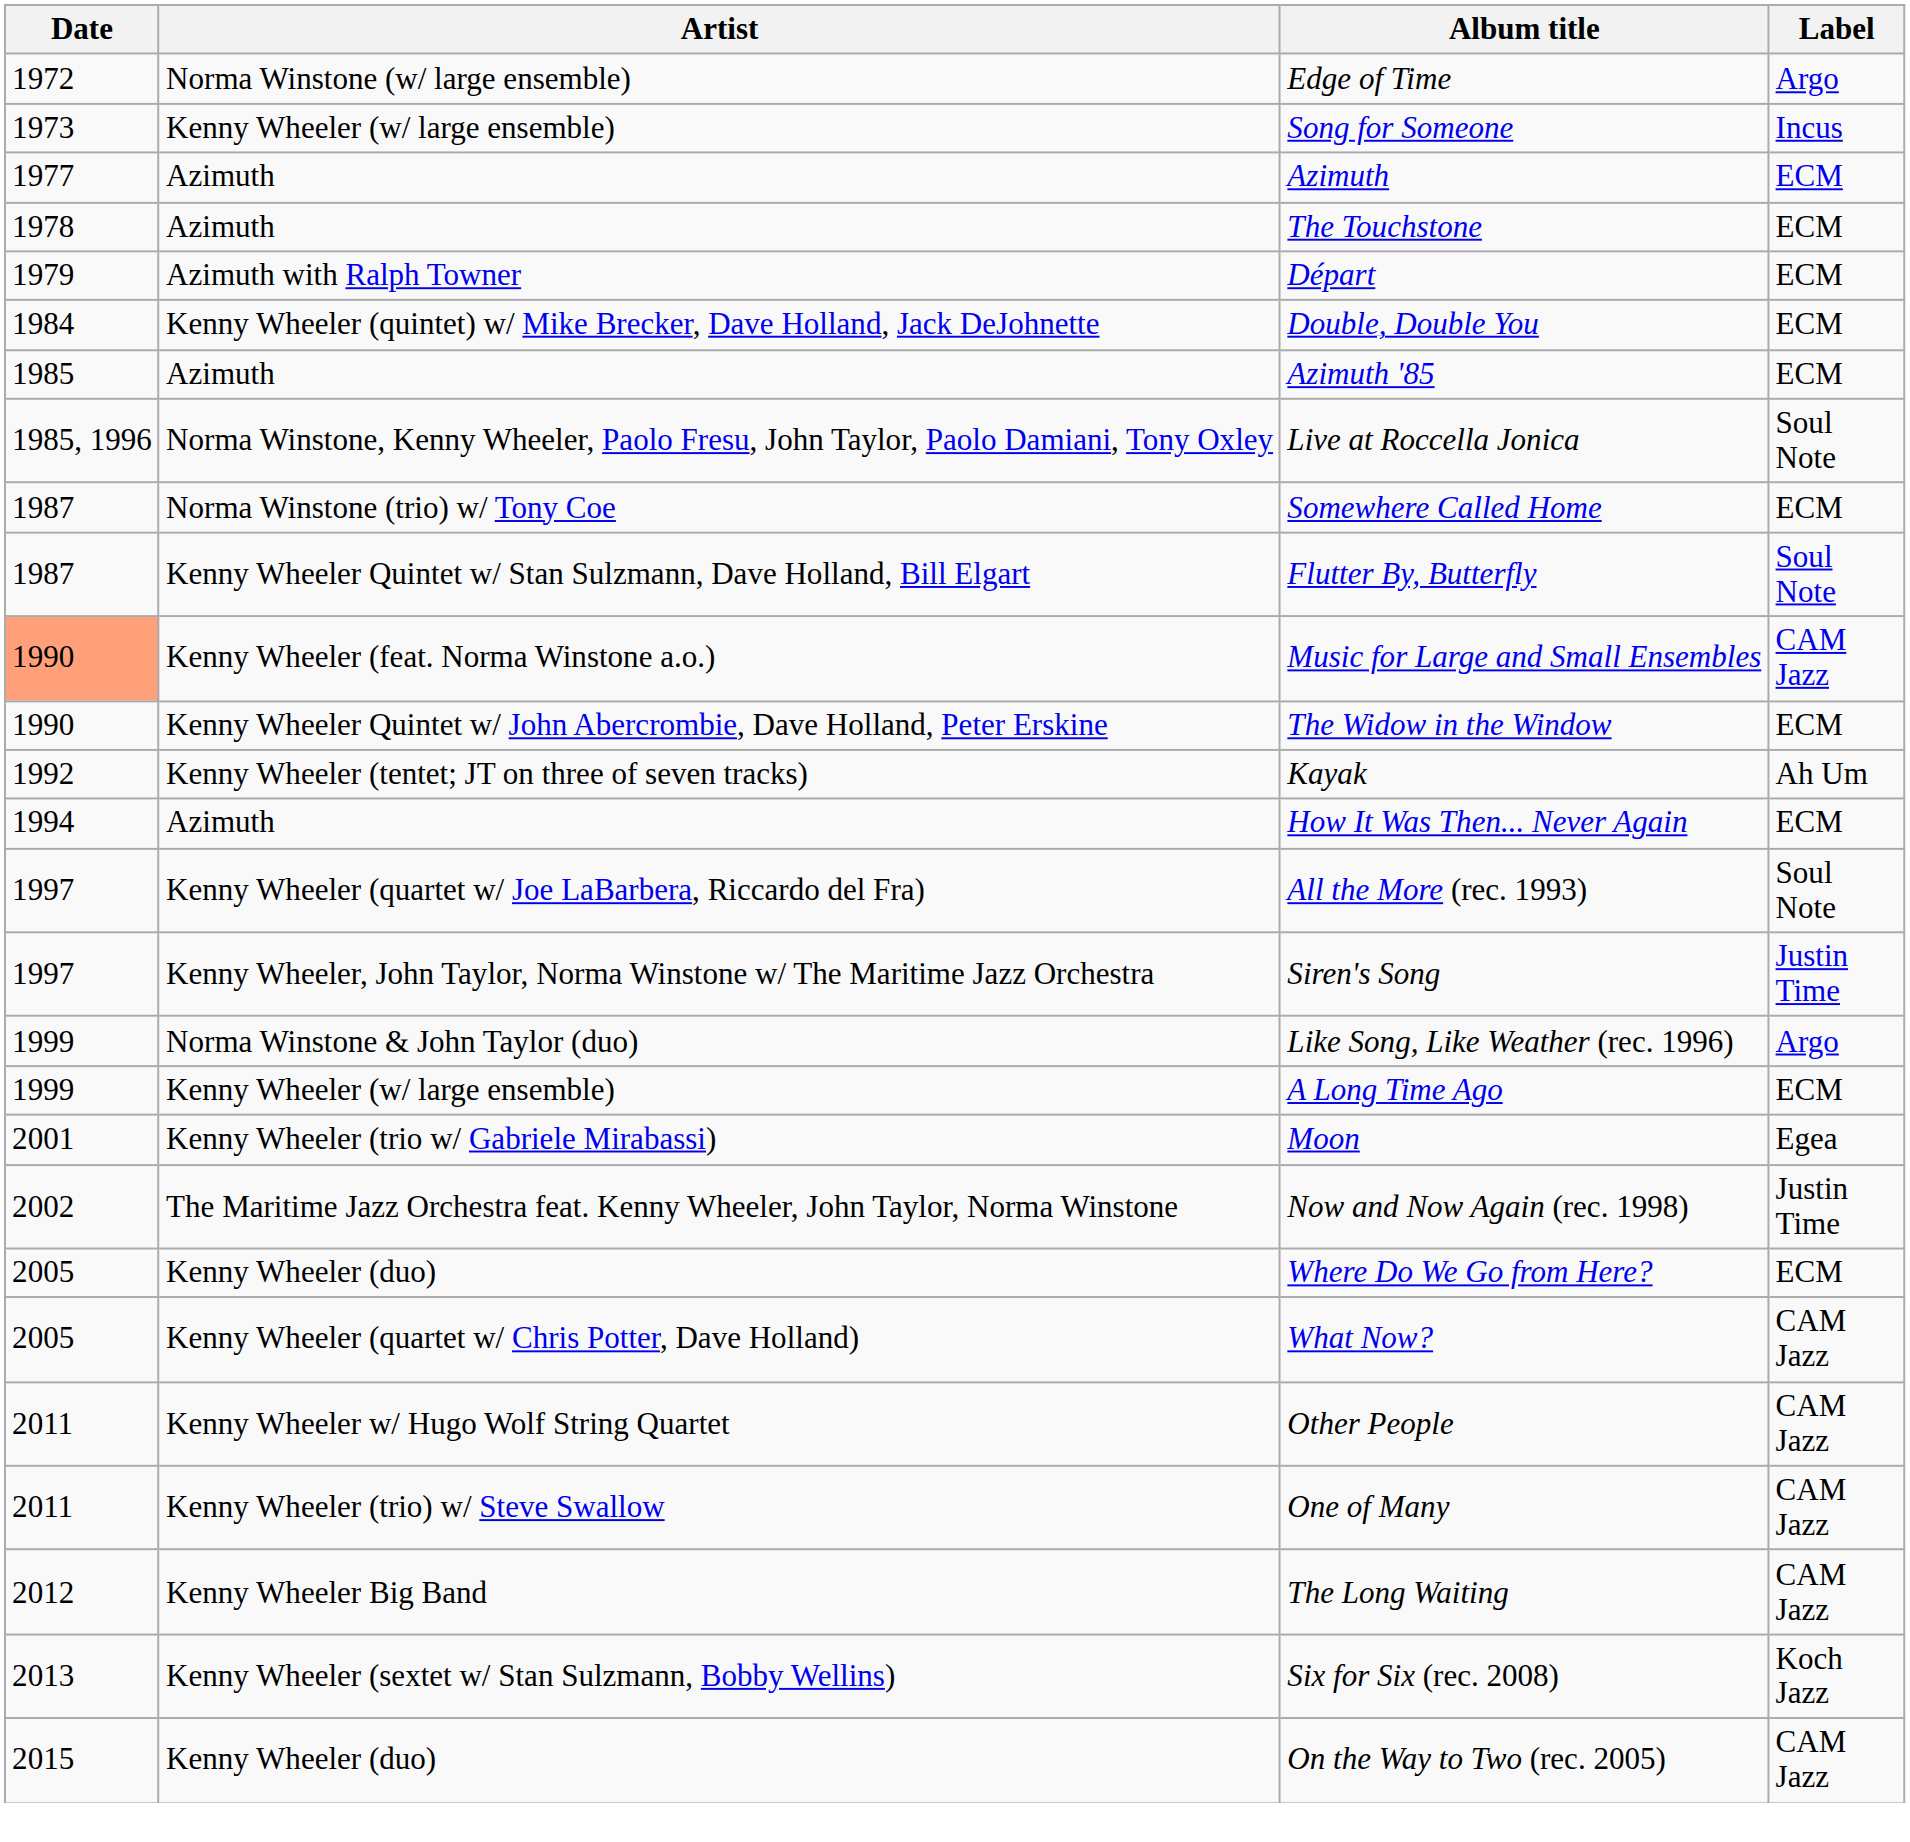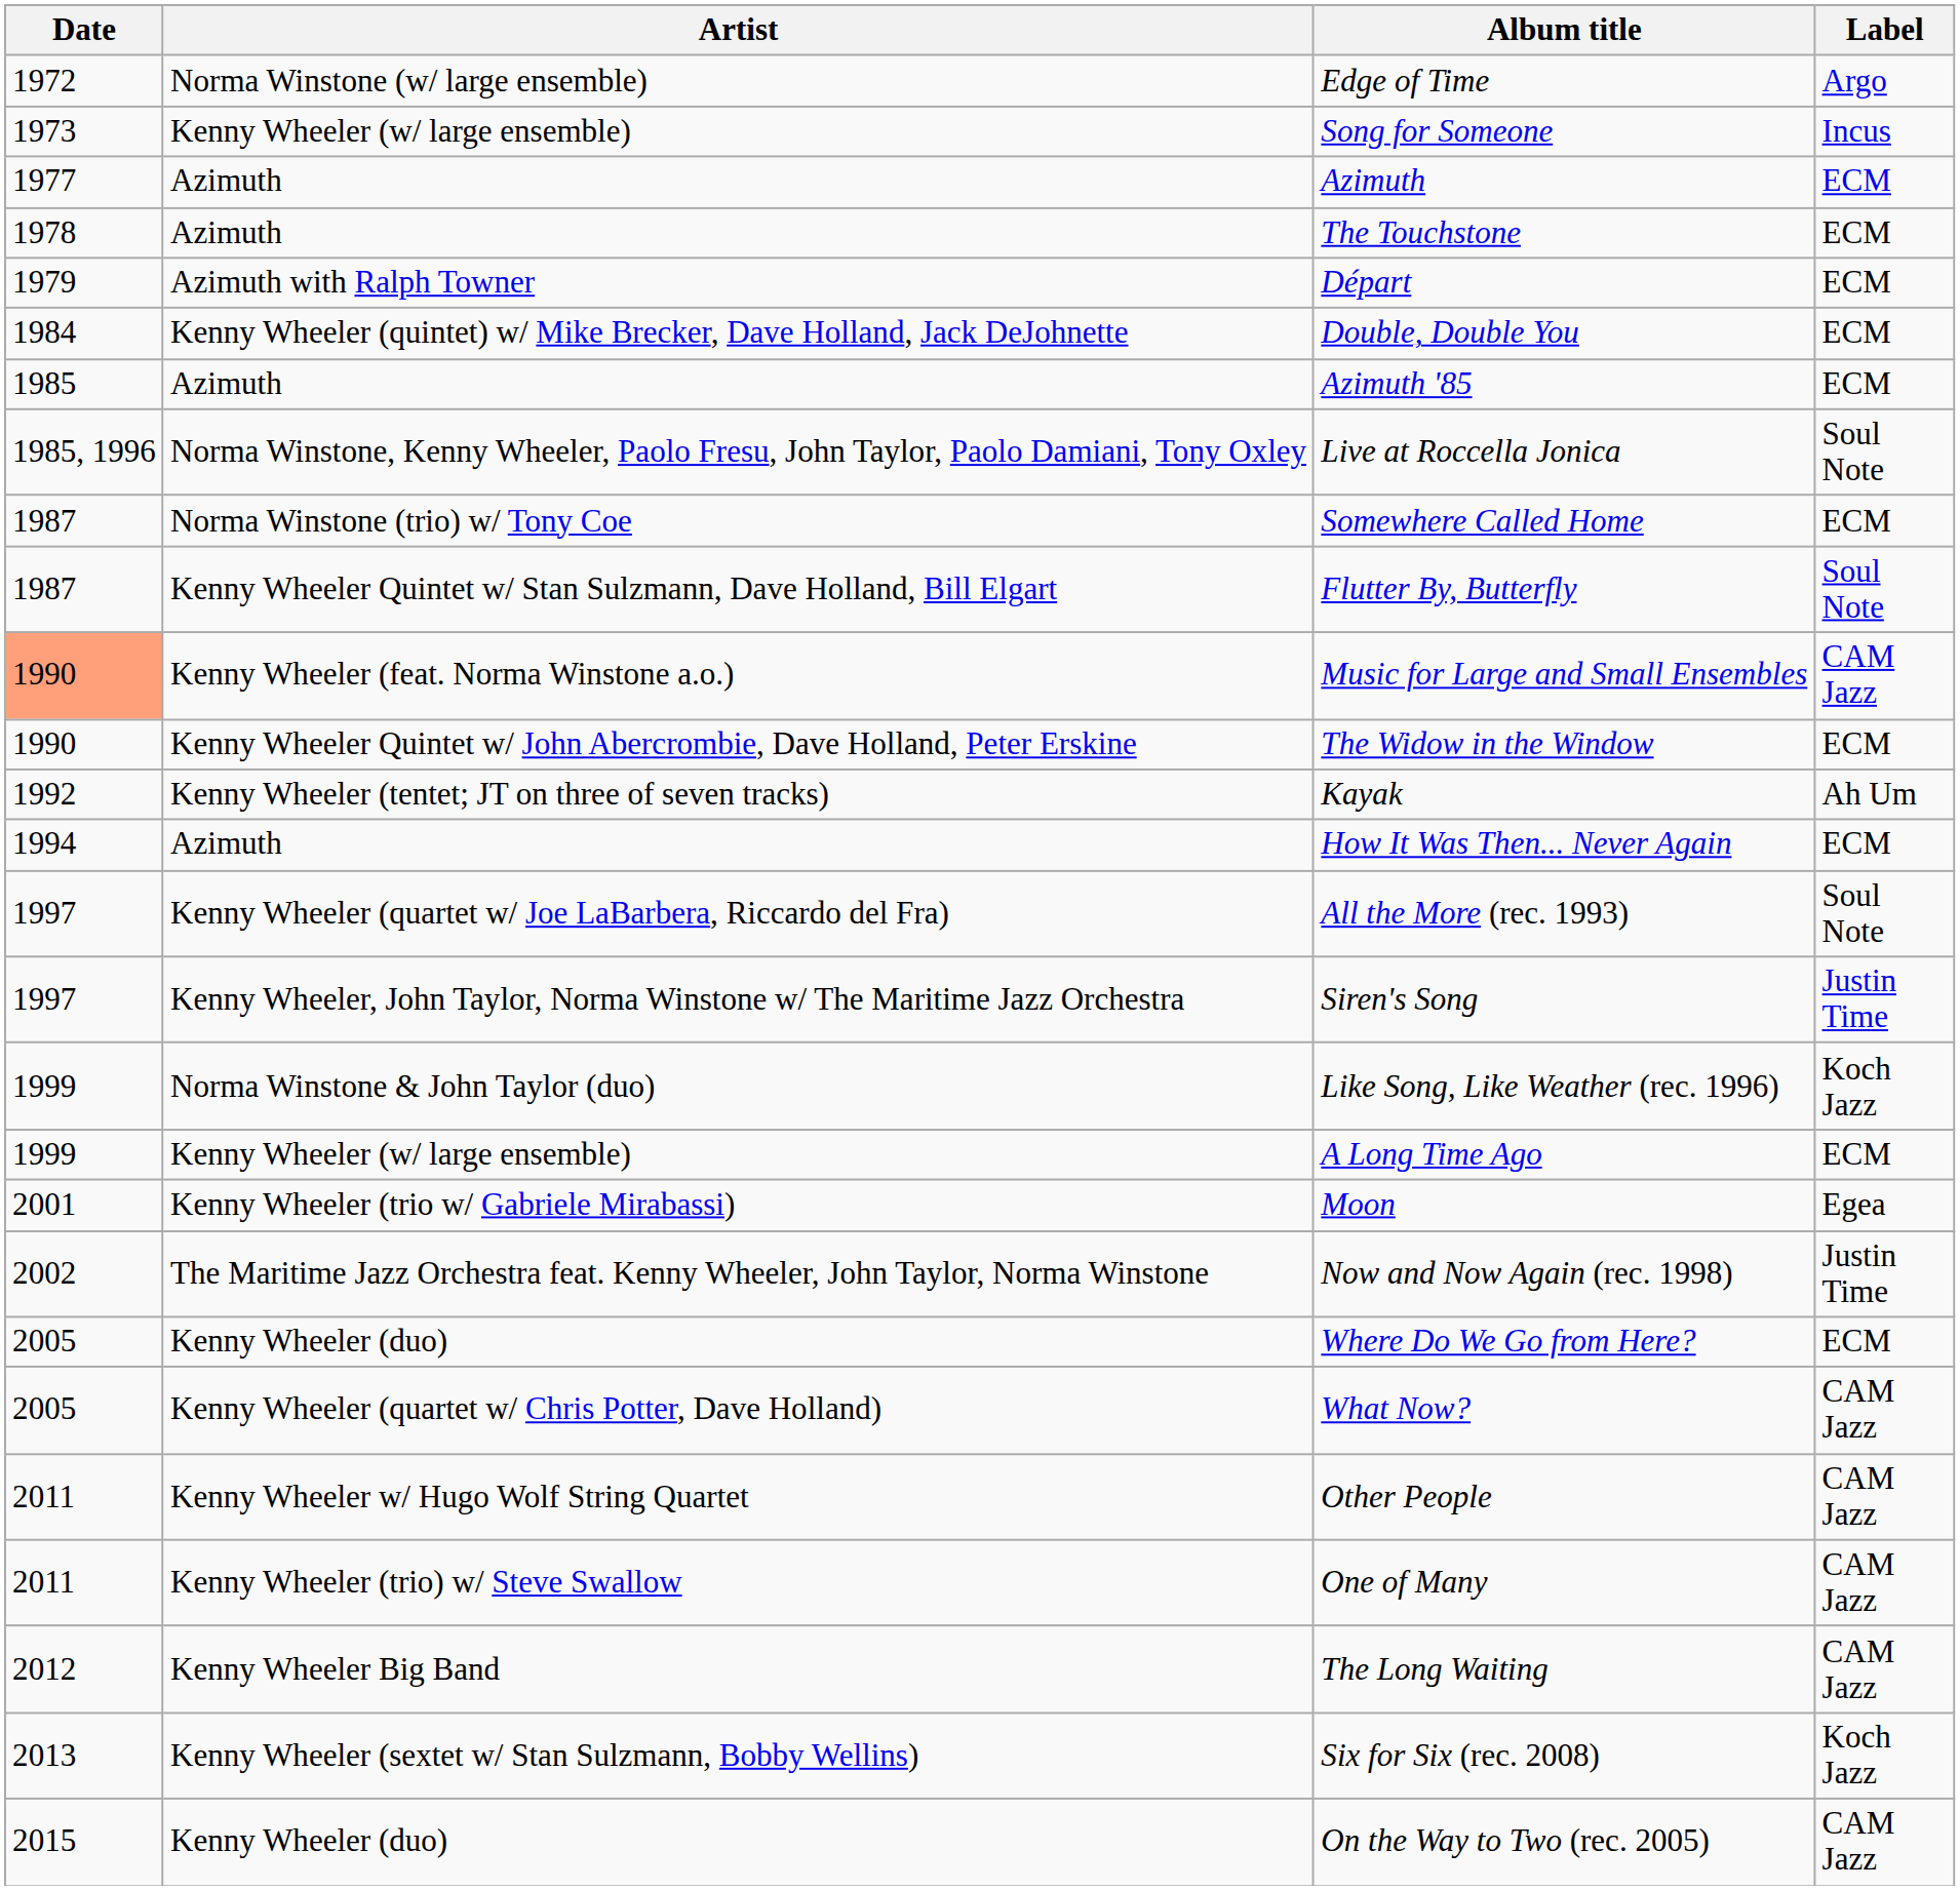 <table class="wikitable sortable">
 <tr>
 <th scope="col">Date</th>
 <th scope="col">Artist</th>
 <th scope="col">Album title</th>
 <th scope="col" class="unsortable" style="width: 63px;">Label</th>
 </tr>
 <tr>
 <td>1972</td>
 <td>Norma Winstone (w/ large ensemble)</td>
 <td><em>Edge of Time</em></td>
 <td><a href='#'>Argo</a></td>
 </tr>
 <tr>
 <td>1973</td>
 <td>Kenny Wheeler (w/ large ensemble)</td>
 <td><em><a href='#'>Song for Someone</a></em></td>
 <td><a href='#'>Incus</a></td>
 </tr>
 <tr>
 <td>1977</td>
 <td>Azimuth</td>
 <td><em><a href='#'>Azimuth</a></em></td>
 <td><a href='#'>ECM</a></td>
 </tr>
 <tr>
 <td>1978</td>
 <td>Azimuth</td>
 <td><em><a href='#'>The Touchstone</a></em></td>
 <td>ECM</td>
 </tr>
 <tr>
 <td>1979</td>
 <td>Azimuth with <a href='#'>Ralph Towner</a></td>
 <td><em><a href='#'>Départ</a></em></td>
 <td>ECM</td>
 </tr>
 <tr>
 <td>1984</td>
 <td>Kenny Wheeler (quintet) w/ <a href='#'>Mike Brecker</a>, <a href='#'>Dave Holland</a>, <a href='#'>Jack DeJohnette</a></td>
 <td><em><a href='#'>Double, Double You</a></em></td>
 <td>ECM</td>
 </tr>
 <tr>
 <td>1985</td>
 <td>Azimuth</td>
 <td><em><a href='#'>Azimuth '85</a></em></td>
 <td>ECM</td>
 </tr>
 <tr>
 <td>1985, 1996</td>
 <td>Norma Winstone, Kenny Wheeler, <a href='#'>Paolo Fresu</a>, John Taylor, <a href='#'>Paolo Damiani</a>, <a href='#'>Tony Oxley</a></td>
 <td><em>Live at Roccella Jonica</em></td>
 <td>Soul Note</td>
 </tr>
 <tr>
 <td>1987</td>
 <td>Norma Winstone (trio) w/ <a href='#'>Tony Coe</a></td>
 <td><em><a href='#'>Somewhere Called Home</a></em></td>
 <td>ECM</td>
 </tr>
 <tr>
 <td>1987</td>
 <td>Kenny Wheeler Quintet w/ Stan Sulzmann, Dave Holland, <a href='#'>Bill Elgart</a></td>
 <td><em><a href='#'>Flutter By, Butterfly</a></em></td>
 <td><a href='#'>Soul Note</a></td>
 </tr>
 <tr>
 <td style="background: lightsalmon;">1990</td>
 <td>Kenny Wheeler (feat. Norma Winstone a.o.)</td>
 <td><em><a href='#'>Music for Large and Small Ensembles</a></em></td>
 <td><a href='#'>CAM Jazz</a></td>
 </tr>
 <tr>
 <td>1990</td>
 <td>Kenny Wheeler Quintet w/ <a href='#'>John Abercrombie</a>, Dave Holland, <a href='#'>Peter Erskine</a></td>
 <td><em><a href='#'>The Widow in the Window</a></em></td>
 <td>ECM</td>
 </tr>
 <tr>
 <td>1992</td>
 <td>Kenny Wheeler (tentet; JT on three of seven tracks)</td>
 <td><em>Kayak</em></td>
 <td>Ah Um</td>
 </tr>
 <tr>
 <td>1994</td>
 <td>Azimuth</td>
 <td><em><a href='#'>How It Was Then... Never Again</a></em></td>
 <td>ECM</td>
 </tr>
 <tr>
 <td>1997</td>
 <td>Kenny Wheeler (quartet w/ <a href='#'>Joe LaBarbera</a>, Riccardo del Fra)</td>
 <td><em><a href='#'>All the More</a></em> (rec. 1993)</td>
 <td>Soul Note</td>
 </tr>
 <tr>
 <td>1997</td>
 <td>Kenny Wheeler, John Taylor, Norma Winstone w/ The Maritime Jazz Orchestra</td>
 <td><em>Siren's Song</em></td>
 <td><a href='#'>Justin Time</a></td>
 </tr>
 <tr>
 <td>1999</td>
 <td>Norma Winstone & John Taylor (duo)</td>
 <td><em>Like Song, Like Weather</em> (rec. 1996)</td>
-<td><a href='#'>Argo</a></td>
+<td>Koch Jazz</td>
 </tr>
 <tr>
 <td>1999</td>
 <td>Kenny Wheeler (w/ large ensemble)</td>
 <td><em><a href='#'>A Long Time Ago</a></em></td>
 <td>ECM</td>
 </tr>
 <tr>
 <td>2001</td>
 <td>Kenny Wheeler (trio w/ <a href='#'>Gabriele Mirabassi</a>)</td>
 <td><em><a href='#'>Moon</a></em></td>
 <td>Egea</td>
 </tr>
 <tr>
 <td>2002</td>
 <td>The Maritime Jazz Orchestra feat. Kenny Wheeler, John Taylor, Norma Winstone</td>
 <td><em>Now and Now Again</em> (rec. 1998)</td>
 <td>Justin Time</td>
 </tr>
 <tr>
 <td>2005</td>
 <td>Kenny Wheeler (duo)</td>
 <td><em><a href='#'>Where Do We Go from Here?</a></em></td>
 <td>ECM</td>
 </tr>
 <tr>
 <td>2005</td>
 <td>Kenny Wheeler (quartet w/ <a href='#'>Chris Potter</a>, Dave Holland)</td>
 <td><em><a href='#'>What Now?</a></em></td>
 <td>CAM Jazz</td>
 </tr>
 <tr>
 <td>2011</td>
 <td>Kenny Wheeler w/ Hugo Wolf String Quartet</td>
 <td><em>Other People</em></td>
 <td>CAM Jazz</td>
 </tr>
 <tr>
 <td>2011</td>
 <td>Kenny Wheeler (trio) w/ <a href='#'>Steve Swallow</a></td>
 <td><em>One of Many</em></td>
 <td>CAM Jazz</td>
 </tr>
 <tr>
 <td>2012</td>
 <td>Kenny Wheeler Big Band</td>
 <td><em>The Long Waiting</em></td>
 <td>CAM Jazz</td>
 </tr>
 <tr>
 <td>2013</td>
 <td>Kenny Wheeler (sextet w/ Stan Sulzmann, <a href='#'>Bobby Wellins</a>)</td>
 <td><em>Six for Six</em> (rec. 2008)</td>
 <td>Koch Jazz</td>
 </tr>
 <tr>
 <td>2015</td>
 <td>Kenny Wheeler (duo)</td>
 <td><em>On the Way to Two</em> (rec. 2005)</td>
 <td>CAM Jazz</td>
 </tr>
 </table>
